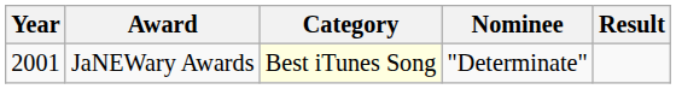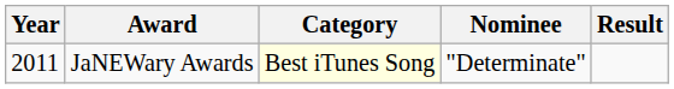 <table class="wikitable">
 <tr>
 <th style="text-align:center;">Year</th>
 <th style="text-align:center;">Award</th>
 <th style="text-align:center;">Category</th>
 <th style="text-align:center;">Nominee</th>
 <th style="text-align:center;">Result</th>
 </tr>
 <tr>
-<td>2001</td>
+<td>2011</td>
 <td>JaNEWary Awards</td>
 <td style="background: lightyellow;">Best iTunes Song</td>
 <td>"Determinate"</td>
 <td></td>
 </tr>
 </table>
